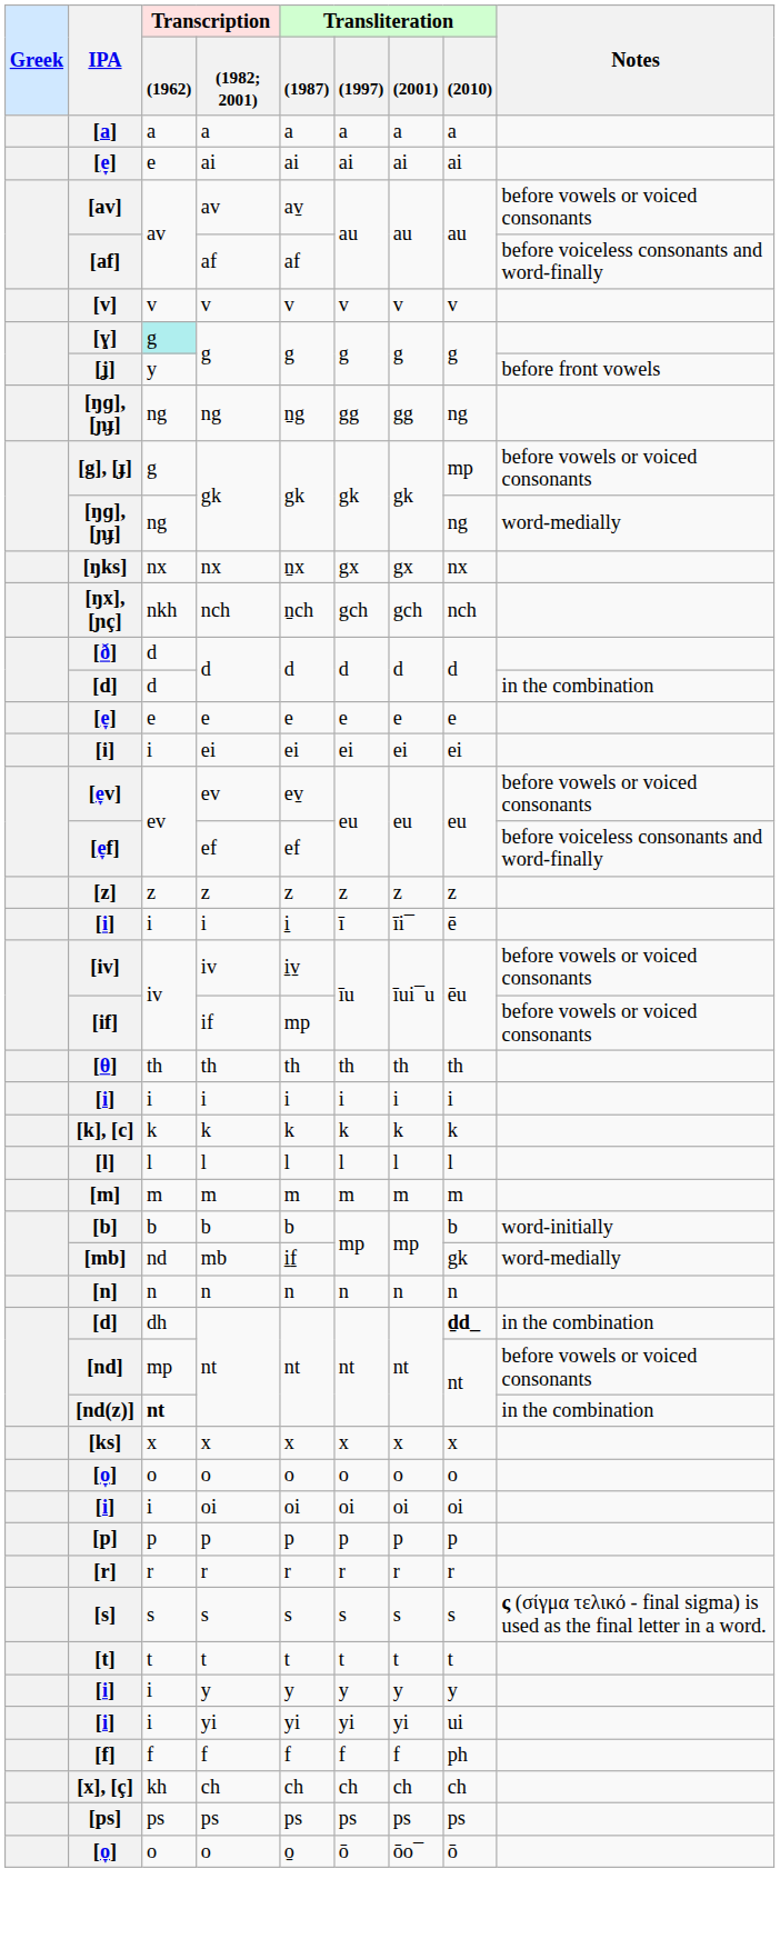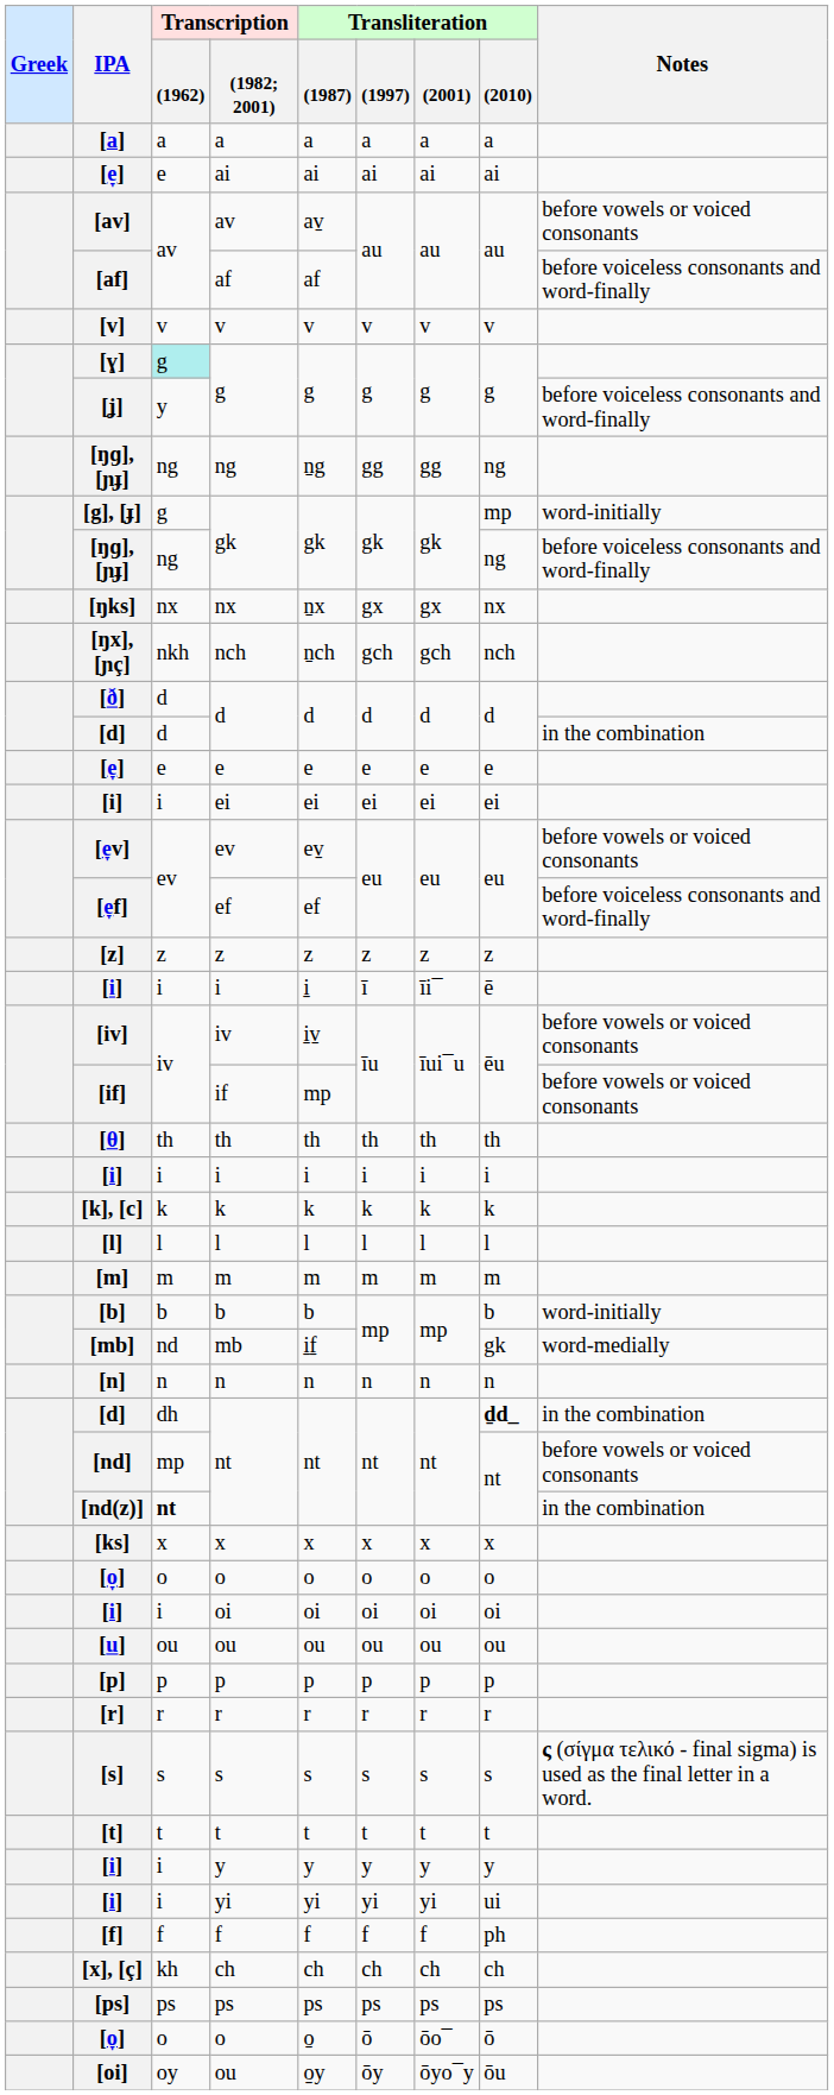 <table class="wikitable">
 <tr>
 <th rowspan="2" style="background:#D0E8FF"><a href='#'>Greek</a></th>
 <th rowspan="2"><a href='#'>IPA</a></th>
 <th colspan="2" style="background:#FFE0E0">Transcription</th>
 <th colspan="4" style="background:#D0FFD0">Transliteration</th>
 <th rowspan="2">Notes</th>
 </tr>
 <tr>
 <th><br><small>(1962)</small></th>
 <th><br><small>(1982; 2001)</small></th>
 <th><br><small>(1987)</small></th>
 <th><br><small>(1997)</small></th>
 <th><br><small>(2001)</small></th>
 <th><br><small>(2010)</small></th>
 </tr>
 <tr>
 <th scope="row"><big></big></th>
 <th>[<a href='#'>a</a>]</th>
 <td>a</td>
 <td>a</td>
 <td>a</td>
 <td>a</td>
 <td>a</td>
 <td>a</td>
 <td></td>
 </tr>
 <tr>
 <th scope="row"><big></big></th>
 <th>[<a href='#'>e̞</a>]</th>
 <td>e</td>
 <td>ai</td>
 <td>ai</td>
 <td>ai</td>
 <td>ai</td>
 <td>ai</td>
 <td></td>
 </tr>
 <tr>
 <th scope="row" rowspan="2"><big></big></th>
 <th>[av]</th>
 <td rowspan="2">av</td>
 <td>av</td>
 <td>av̱</td>
 <td rowspan="2">au</td>
 <td rowspan="2">au</td>
 <td rowspan="2">au</td>
 <td>before vowels or voiced consonants</td>
 </tr>
 <tr>
 <th>[af]</th>
 <td>af</td>
 <td>af</td>
 <td>before voiceless consonants and word-finally</td>
 </tr>
 <tr>
 <th scope="row"><big></big></th>
 <th>[v]</th>
 <td>v</td>
 <td>v</td>
 <td>v</td>
 <td>v</td>
 <td>v</td>
 <td>v</td>
 <td></td>
 </tr>
 <tr>
 <th scope="row" rowspan="2"><big></big></th>
 <th>[ɣ]</th>
 <td style="background: paleturquoise;">g</td>
 <td rowspan="2">g</td>
 <td rowspan="2">g</td>
 <td rowspan="2">g</td>
 <td rowspan="2">g</td>
 <td rowspan="2">g</td>
 <td></td>
 </tr>
 <tr>
 <th>[ʝ]</th>
 <td>y</td>
-<td>before front vowels</td>
+<td>before voiceless consonants and word-finally</td>
 </tr>
 <tr>
 <th scope="row"><big></big></th>
 <th>[ŋɡ],[ɲɟ]</th>
 <td>ng</td>
 <td>ng</td>
 <td>ṉg</td>
 <td>gg</td>
 <td>gg</td>
 <td>ng</td>
 <td></td>
 </tr>
 <tr>
 <th scope="row" rowspan="2"><big></big></th>
 <th>[g], [ɟ]</th>
 <td>g</td>
 <td rowspan="2">gk</td>
 <td rowspan="2">gk</td>
 <td rowspan="2">gk</td>
 <td rowspan="2">gk</td>
 <td>mp</td>
-<td>before vowels or voiced consonants</td>
+<td>word-initially</td>
 </tr>
 <tr>
 <th>[ŋɡ],[ɲɟ]</th>
 <td>ng</td>
 <td>ng</td>
-<td>word-medially</td>
+<td>before voiceless consonants and word-finally</td>
 </tr>
 <tr>
 <th scope="row"><big></big></th>
 <th>[ŋks]</th>
 <td>nx</td>
 <td>nx</td>
 <td>ṉx</td>
 <td>gx</td>
 <td>gx</td>
 <td>nx</td>
 <td></td>
 </tr>
 <tr>
 <th scope="row"><big></big></th>
 <th>[ŋx],[ɲç]</th>
 <td>nkh</td>
 <td>nch</td>
 <td>ṉch</td>
 <td>gch</td>
 <td>gch</td>
 <td>nch</td>
 <td></td>
 </tr>
 <tr>
 <th scope="row" rowspan="2"><big></big></th>
 <th>[<a href='#'>ð</a>]</th>
 <td>d</td>
 <td rowspan="2">d</td>
 <td rowspan="2">d</td>
 <td rowspan="2">d</td>
 <td rowspan="2">d</td>
 <td rowspan="2">d</td>
 <td></td>
 </tr>
 <tr>
 <th>[d]</th>
 <td>d</td>
 <td>in the combination </td>
 </tr>
 <tr>
 <th scope="row"><big></big></th>
 <th>[<a href='#'>e̞</a>]</th>
 <td>e</td>
 <td>e</td>
 <td>e</td>
 <td>e</td>
 <td>e</td>
 <td>e</td>
 <td></td>
 </tr>
 <tr>
 <th scope="row"><big></big></th>
 <th>[i]</th>
 <td>i</td>
 <td>ei</td>
 <td>ei</td>
 <td>ei</td>
 <td>ei</td>
 <td>ei</td>
 <td></td>
 </tr>
 <tr>
 <th scope="row" rowspan="2"><big></big></th>
 <th>[<a href='#'>e̞</a>v]</th>
 <td rowspan="2">ev</td>
 <td>ev</td>
 <td>ev̱</td>
 <td rowspan="2">eu</td>
 <td rowspan="2">eu</td>
 <td rowspan="2">eu</td>
 <td>before vowels or voiced consonants</td>
 </tr>
 <tr>
 <th>[<a href='#'>e̞</a>f]</th>
 <td>ef</td>
 <td>ef</td>
 <td>before voiceless consonants and word-finally</td>
 </tr>
 <tr>
 <th scope="row"><big></big></th>
 <th>[z]</th>
 <td>z</td>
 <td>z</td>
 <td>z</td>
 <td>z</td>
 <td>z</td>
 <td>z</td>
 <td></td>
 </tr>
 <tr>
 <th scope="row"><big></big></th>
 <th>[<a href='#'>i</a>]</th>
 <td>i</td>
 <td>i</td>
 <td>i̱</td>
 <td>ī</td>
 <td>īi¯</td>
 <td>ē</td>
 <td></td>
 </tr>
 <tr>
 <th scope="row" rowspan="2"><big></big></th>
 <th>[iv]</th>
 <td rowspan="2">iv</td>
 <td>iv</td>
 <td>i̱v̱</td>
 <td rowspan="2">īu</td>
 <td rowspan="2">īui¯u</td>
 <td rowspan="2">ēu</td>
 <td>before vowels or voiced consonants</td>
 </tr>
 <tr>
 <th>[if]</th>
 <td>if</td>
 <td>mp</td>
 <td>before vowels or voiced consonants</td>
 </tr>
 <tr>
 <th scope="row"><big></big></th>
 <th>[<a href='#'>θ</a>]</th>
 <td>th</td>
 <td>th</td>
 <td>th</td>
 <td>th</td>
 <td>th</td>
 <td>th</td>
 <td></td>
 </tr>
 <tr>
 <th scope="row"><big></big></th>
 <th>[<a href='#'>i</a>]</th>
 <td>i</td>
 <td>i</td>
 <td>i</td>
 <td>i</td>
 <td>i</td>
 <td>i</td>
 <td></td>
 </tr>
 <tr>
 <th scope="row"><big></big></th>
 <th>[k], [c]</th>
 <td>k</td>
 <td>k</td>
 <td>k</td>
 <td>k</td>
 <td>k</td>
 <td>k</td>
 <td></td>
 </tr>
 <tr>
 <th scope="row"><big></big></th>
 <th>[l]</th>
 <td>l</td>
 <td>l</td>
 <td>l</td>
 <td>l</td>
 <td>l</td>
 <td>l</td>
 <td></td>
 </tr>
 <tr>
 <th scope="row"><big></big></th>
 <th>[m]</th>
 <td>m</td>
 <td>m</td>
 <td>m</td>
 <td>m</td>
 <td>m</td>
 <td>m</td>
 <td></td>
 </tr>
 <tr>
 <th scope="row" rowspan="2"><big></big></th>
 <th>[b]</th>
 <td>b</td>
 <td>b</td>
 <td>b</td>
 <td rowspan="2">mp</td>
 <td rowspan="2">mp</td>
 <td>b</td>
 <td>word-initially</td>
 </tr>
 <tr>
 <th>[mb]</th>
 <td>nd</td>
 <td>mb</td>
 <td>i̱f̱</td>
 <td>gk</td>
 <td>word-medially</td>
 </tr>
 <tr>
 <th scope="row"><big></big></th>
 <th>[n]</th>
 <td>n</td>
 <td>n</td>
 <td>n</td>
 <td>n</td>
 <td>n</td>
 <td>n</td>
 <td></td>
 </tr>
 <tr>
 <th scope="row" rowspan="3"><big></big></th>
 <th>[d]</th>
 <td>dh</td>
 <td rowspan="3">nt</td>
 <td rowspan="3">nt</td>
 <td rowspan="3">nt</td>
 <td rowspan="3">nt</td>
 <td><strong>ḏd_</strong></td>
 <td>in the combination </td>
 </tr>
 <tr>
 <th>[nd]</th>
 <td>mp</td>
 <td rowspan="2">nt</td>
 <td>before vowels or voiced consonants</td>
 </tr>
 <tr>
 <th>[nd(z)]</th>
 <td><strong>nt</strong></td>
 <td>in the combination </td>
 </tr>
 <tr>
 <th scope="row"><big></big></th>
 <th>[ks]</th>
 <td>x</td>
 <td>x</td>
 <td>x</td>
 <td>x</td>
 <td>x</td>
 <td>x</td>
 <td></td>
 </tr>
 <tr>
 <th scope="row"><big></big></th>
 <th>[<a href='#'>o̞</a>]</th>
 <td>o</td>
 <td>o</td>
 <td>o</td>
 <td>o</td>
 <td>o</td>
 <td>o</td>
 <td></td>
 </tr>
 <tr>
 <th scope="row"><big></big></th>
 <th>[<a href='#'>i</a>]</th>
 <td>i</td>
 <td>oi</td>
 <td>oi</td>
 <td>oi</td>
 <td>oi</td>
 <td>oi</td>
 <td></td>
 </tr>
 <tr>
 <th scope="row"><big></big></th>
+<th>[<a href='#'>u</a>]</th>
+<td>ou</td>
+<td>ou</td>
+<td>ou</td>
+<td>ou</td>
+<td>ou</td>
+<td>ou</td>
+<td></td>
+</tr>
+<tr>
+<th scope="row"><big></big></th>
 <th>[p]</th>
 <td>p</td>
 <td>p</td>
 <td>p</td>
 <td>p</td>
 <td>p</td>
 <td>p</td>
 <td></td>
 </tr>
 <tr>
 <th scope="row"><big></big></th>
 <th>[r]</th>
 <td>r</td>
 <td>r</td>
 <td>r</td>
 <td>r</td>
 <td>r</td>
 <td>r</td>
 <td></td>
 </tr>
 <tr>
 <th scope="row"><big></big></th>
 <th>[s]</th>
 <td>s</td>
 <td>s</td>
 <td>s</td>
 <td>s</td>
 <td>s</td>
 <td>s</td>
 <td><strong>ς</strong> (σίγμα τελικό - final sigma) is used as the final letter in a word.</td>
 </tr>
 <tr>
 <th scope="row"><big></big></th>
 <th>[t]</th>
 <td>t</td>
 <td>t</td>
 <td>t</td>
 <td>t</td>
 <td>t</td>
 <td>t</td>
 <td></td>
 </tr>
 <tr>
 <th scope="row"><big></big></th>
 <th>[<a href='#'>i</a>]</th>
 <td>i</td>
 <td>y</td>
 <td>y</td>
 <td>y</td>
 <td>y</td>
 <td>y</td>
 <td></td>
 </tr>
 <tr>
 <th scope="row"><big></big></th>
 <th>[<a href='#'>i</a>]</th>
 <td>i</td>
 <td>yi</td>
 <td>yi</td>
 <td>yi</td>
 <td>yi</td>
 <td>ui</td>
 <td></td>
 </tr>
 <tr>
 <th scope="row"><big></big></th>
 <th>[f]</th>
 <td>f</td>
 <td>f</td>
 <td>f</td>
 <td>f</td>
 <td>f</td>
 <td>ph</td>
 <td></td>
 </tr>
 <tr>
 <th scope="row"><big></big></th>
 <th>[x], [ç]</th>
 <td>kh</td>
 <td>ch</td>
 <td>ch</td>
 <td>ch</td>
 <td>ch</td>
 <td>ch</td>
 <td></td>
 </tr>
 <tr>
 <th scope="row"><big></big></th>
 <th>[ps]</th>
 <td>ps</td>
 <td>ps</td>
 <td>ps</td>
 <td>ps</td>
 <td>ps</td>
 <td>ps</td>
 <td></td>
 </tr>
 <tr>
 <th scope="row"><big></big></th>
 <th>[<a href='#'>o̞</a>]</th>
 <td>o</td>
 <td>o</td>
 <td>o̱</td>
 <td>ō</td>
 <td>ōo¯</td>
 <td>ō</td>
 <td></td>
 </tr>
+<tr>
+<th scope="row"><big></big></th>
+<th>[oi]</th>
+<td>oy</td>
+<td>ou</td>
+<td>o̱y</td>
+<td>ōy</td>
+<td>ōyo¯y</td>
+<td>ōu</td>
+<td></td>
+</tr>
 </table>
